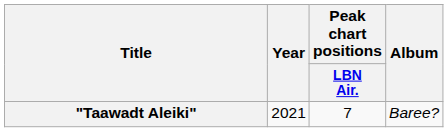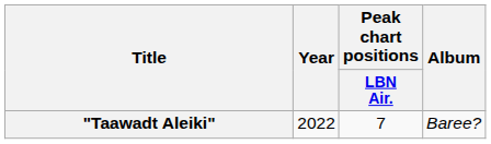 <table class="wikitable plainrowheaders" style="text-align:center;">
 <tr>
 <th rowspan="2" scope="col" style="width:16.5em;">Title</th>
 <th rowspan="2" scope="col">Year</th>
 <th scope="col">Peak chart positions</th>
 <th rowspan="2" scope="col">Album</th>
 </tr>
 <tr>
 <th scope="col" style="width:3em;font-size:90%;"><a href='#'>LBN<br>Air.</a><br></th>
 </tr>
 <tr>
 <th scope="row">"Taawadt Aleiki"</th>
-<td>2021</td>
+<td>2022</td>
 <td>7</td>
 <td><em>Baree?</em></td>
 </tr>
 </table>
